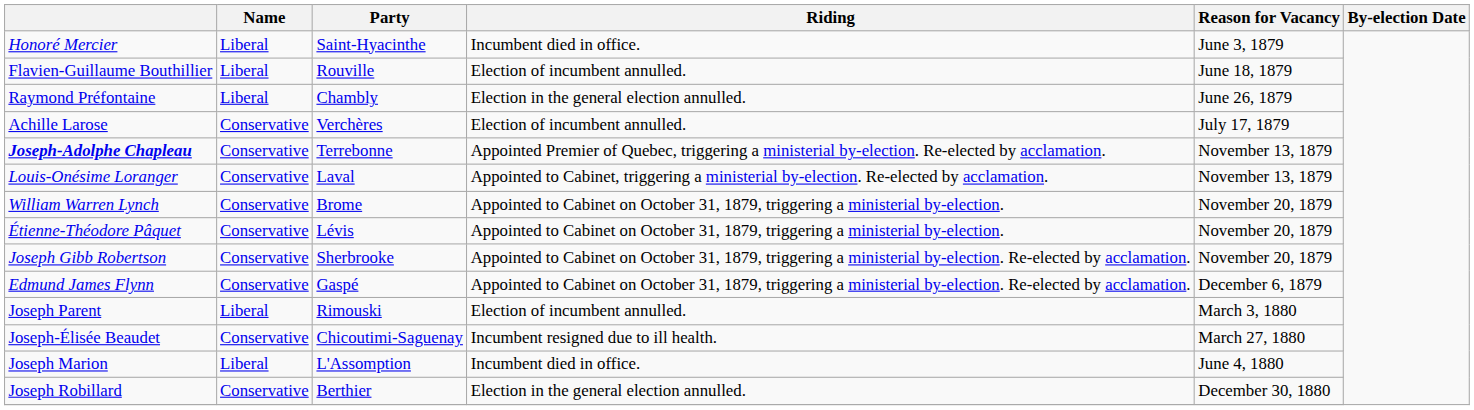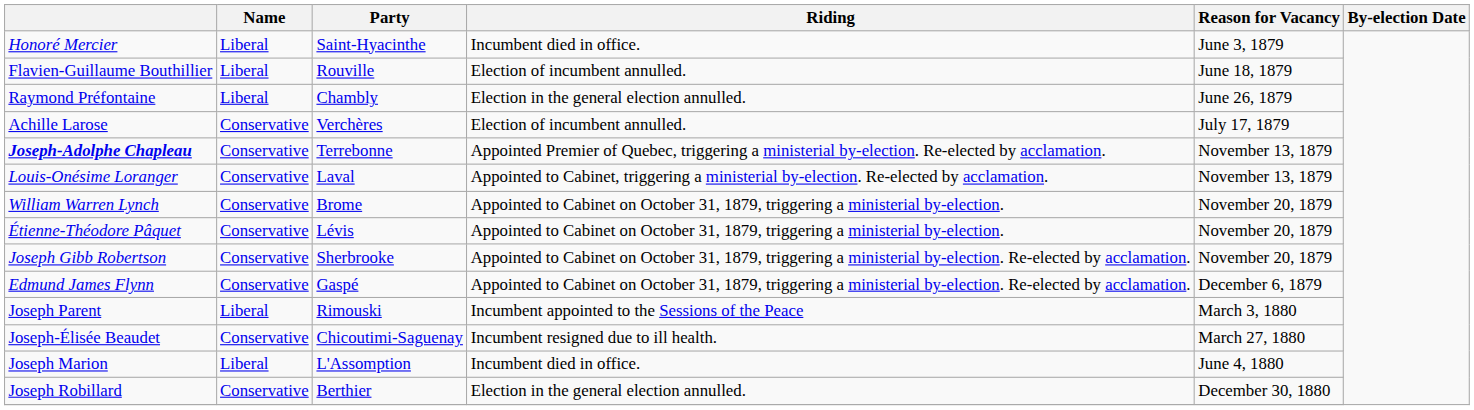 <table class="wikitable sortable">
 <tr>
 <th></th>
 <th>Name</th>
 <th>Party</th>
 <th>Riding</th>
 <th>Reason for Vacancy</th>
 <th>By-election Date</th>
 </tr>
 <tr>
 <td><em><a href='#'>Honoré Mercier</a></em></td>
 <td><a href='#'>Liberal</a></td>
 <td><a href='#'>Saint-Hyacinthe</a></td>
 <td>Incumbent died in office.</td>
 <td>June 3, 1879</td>
 </tr>
 <tr>
 <td><a href='#'>Flavien-Guillaume Bouthillier</a></td>
 <td><a href='#'>Liberal</a></td>
 <td><a href='#'>Rouville</a></td>
 <td>Election of incumbent annulled.</td>
 <td>June 18, 1879</td>
 </tr>
 <tr>
 <td><a href='#'>Raymond Préfontaine</a></td>
 <td><a href='#'>Liberal</a></td>
 <td><a href='#'>Chambly</a></td>
 <td>Election in the general election annulled.</td>
 <td>June 26, 1879</td>
 </tr>
 <tr>
 <td><a href='#'>Achille Larose</a></td>
 <td><a href='#'>Conservative</a></td>
 <td><a href='#'>Verchères</a></td>
 <td>Election of incumbent annulled.</td>
 <td>July 17, 1879</td>
 </tr>
 <tr>
 <td><strong><em><a href='#'>Joseph-Adolphe Chapleau</a></em></strong></td>
 <td><a href='#'>Conservative</a></td>
 <td><a href='#'>Terrebonne</a></td>
 <td>Appointed Premier of Quebec, triggering a <a href='#'>ministerial by-election</a>. Re-elected by <a href='#'>acclamation</a>.</td>
 <td>November 13, 1879</td>
 </tr>
 <tr>
 <td><em><a href='#'>Louis-Onésime Loranger</a></em></td>
 <td><a href='#'>Conservative</a></td>
 <td><a href='#'>Laval</a></td>
 <td>Appointed to Cabinet, triggering a <a href='#'>ministerial by-election</a>. Re-elected by <a href='#'>acclamation</a>.</td>
 <td>November 13, 1879</td>
 </tr>
 <tr>
 <td><em><a href='#'>William Warren Lynch</a></em></td>
 <td><a href='#'>Conservative</a></td>
 <td><a href='#'>Brome</a></td>
 <td>Appointed to Cabinet on October 31, 1879, triggering a <a href='#'>ministerial by-election</a>.</td>
 <td>November 20, 1879</td>
 </tr>
 <tr>
 <td><em><a href='#'>Étienne-Théodore Pâquet</a></em></td>
 <td><a href='#'>Conservative</a></td>
 <td><a href='#'>Lévis</a></td>
 <td>Appointed to Cabinet on October 31, 1879, triggering a <a href='#'>ministerial by-election</a>.</td>
 <td>November 20, 1879</td>
 </tr>
 <tr>
 <td><em><a href='#'>Joseph Gibb Robertson</a></em></td>
 <td><a href='#'>Conservative</a></td>
 <td><a href='#'>Sherbrooke</a></td>
 <td>Appointed to Cabinet on October 31, 1879, triggering a <a href='#'>ministerial by-election</a>. Re-elected by <a href='#'>acclamation</a>.</td>
 <td>November 20, 1879</td>
 </tr>
 <tr>
 <td><em><a href='#'>Edmund James Flynn</a></em></td>
 <td><a href='#'>Conservative</a></td>
 <td><a href='#'>Gaspé</a></td>
 <td>Appointed to Cabinet on October 31, 1879, triggering a <a href='#'>ministerial by-election</a>. Re-elected by <a href='#'>acclamation</a>.</td>
 <td>December 6, 1879</td>
 </tr>
 <tr>
 <td><a href='#'>Joseph Parent</a></td>
 <td><a href='#'>Liberal</a></td>
 <td><a href='#'>Rimouski</a></td>
-<td>Election of incumbent annulled.</td>
+<td>Incumbent appointed to the <a href='#'>Sessions of the Peace</a></td>
 <td>March 3, 1880</td>
 </tr>
 <tr>
 <td><a href='#'>Joseph-Élisée Beaudet</a></td>
 <td><a href='#'>Conservative</a></td>
 <td><a href='#'>Chicoutimi-Saguenay</a></td>
 <td>Incumbent resigned due to ill health.</td>
 <td>March 27, 1880</td>
 </tr>
 <tr>
 <td><a href='#'>Joseph Marion</a></td>
 <td><a href='#'>Liberal</a></td>
 <td><a href='#'>L'Assomption</a></td>
 <td>Incumbent died in office.</td>
 <td>June 4, 1880</td>
 </tr>
 <tr>
 <td><a href='#'>Joseph Robillard</a></td>
 <td><a href='#'>Conservative</a></td>
 <td><a href='#'>Berthier</a></td>
 <td>Election in the general election annulled.</td>
 <td>December 30, 1880</td>
 </tr>
 <tr>
 </tr>
 </table>
